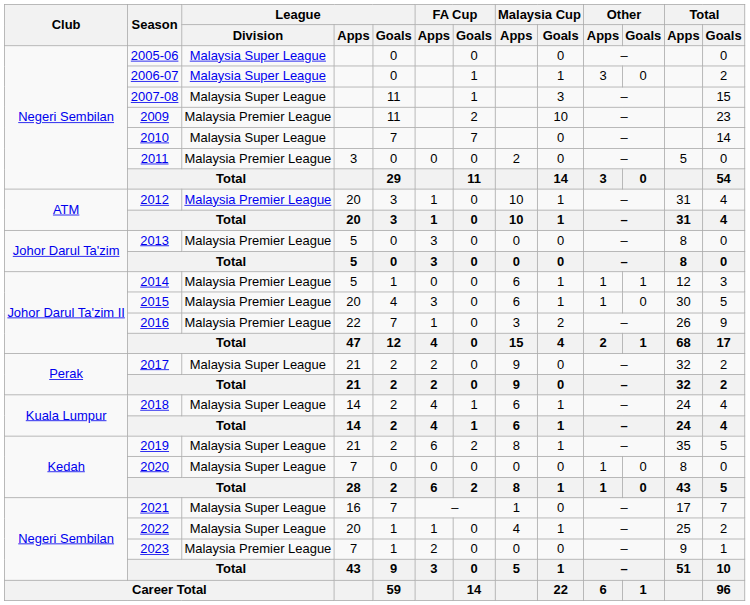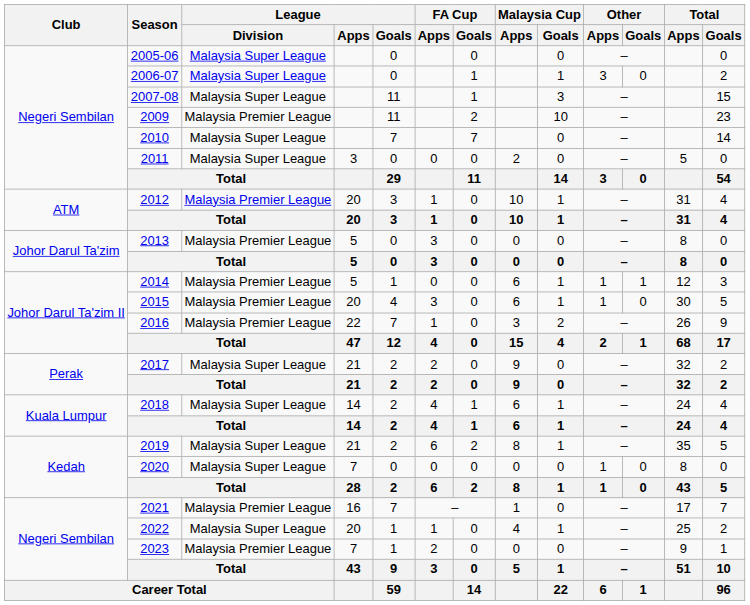 <table class=wikitable style="text-align:center">
 <tr>
 <th rowspan=2>Club</th>
 <th rowspan=2>Season</th>
 <th colspan=3>League</th>
 <th colspan=2>FA Cup</th>
 <th colspan=2>Malaysia Cup</th>
 <th colspan=2>Other</th>
 <th colspan=2>Total</th>
 </tr>
 <tr>
 <th>Division</th>
 <th>Apps</th>
 <th>Goals</th>
 <th>Apps</th>
 <th>Goals</th>
 <th>Apps</th>
 <th>Goals</th>
 <th>Apps</th>
 <th>Goals</th>
 <th>Apps</th>
 <th>Goals</th>
 </tr>
 <tr>
 <td rowspan=7><a href='#'>Negeri Sembilan</a></td>
 <td><a href='#'>2005-06</a></td>
 <td><a href='#'>Malaysia Super League</a></td>
 <td></td>
 <td>0</td>
 <td></td>
 <td>0</td>
 <td></td>
 <td>0</td>
 <td colspan=2>–</td>
 <td></td>
 <td>0</td>
 </tr>
 <tr>
 <td><a href='#'>2006-07</a></td>
 <td><a href='#'>Malaysia Super League</a></td>
 <td></td>
 <td>0</td>
 <td></td>
 <td>1</td>
 <td></td>
 <td>1</td>
 <td>3</td>
 <td>0</td>
 <td></td>
 <td>2</td>
 </tr>
 <tr>
 <td><a href='#'>2007-08</a></td>
 <td>Malaysia Super League</td>
 <td></td>
 <td>11</td>
 <td></td>
 <td>1</td>
 <td></td>
 <td>3</td>
 <td colspan=2>–</td>
 <td></td>
 <td>15</td>
 </tr>
 <tr>
 <td><a href='#'>2009</a></td>
 <td>Malaysia Premier League</td>
 <td></td>
 <td>11</td>
 <td></td>
 <td>2</td>
 <td></td>
 <td>10</td>
 <td colspan=2>–</td>
 <td></td>
 <td>23</td>
 </tr>
 <tr>
 <td><a href='#'>2010</a></td>
 <td>Malaysia Super League</td>
 <td></td>
 <td>7</td>
 <td></td>
 <td>7</td>
 <td></td>
 <td>0</td>
 <td colspan=2>–</td>
 <td></td>
 <td>14</td>
 </tr>
 <tr>
 <td><a href='#'>2011</a></td>
-<td>Malaysia Premier League</td>
+<td>Malaysia Super League</td>
 <td>3</td>
 <td>0</td>
 <td>0</td>
 <td>0</td>
 <td>2</td>
 <td>0</td>
 <td colspan=2>–</td>
 <td>5</td>
 <td>0</td>
 </tr>
 <tr>
 <th colspan="2">Total</th>
 <th></th>
 <th>29</th>
 <th></th>
 <th>11</th>
 <th></th>
 <th>14</th>
 <th>3</th>
 <th>0</th>
 <th></th>
 <th>54</th>
 </tr>
 <tr>
 <td rowspan=2><a href='#'>ATM</a></td>
 <td><a href='#'>2012</a></td>
 <td><a href='#'>Malaysia Premier League</a></td>
 <td>20</td>
 <td>3</td>
 <td>1</td>
 <td>0</td>
 <td>10</td>
 <td>1</td>
 <td colspan=2>–</td>
 <td>31</td>
 <td>4</td>
 </tr>
 <tr>
 <th colspan="2">Total</th>
 <th>20</th>
 <th>3</th>
 <th>1</th>
 <th>0</th>
 <th>10</th>
 <th>1</th>
 <th colspan=2>–</th>
 <th>31</th>
 <th>4</th>
 </tr>
 <tr>
 <td rowspan=2><a href='#'>Johor Darul Ta'zim</a></td>
 <td><a href='#'>2013</a></td>
 <td>Malaysia Premier League</td>
 <td>5</td>
 <td>0</td>
 <td>3</td>
 <td>0</td>
 <td>0</td>
 <td>0</td>
 <td colspan=2>–</td>
 <td>8</td>
 <td>0</td>
 </tr>
 <tr>
 <th colspan="2">Total</th>
 <th>5</th>
 <th>0</th>
 <th>3</th>
 <th>0</th>
 <th>0</th>
 <th>0</th>
 <th colspan=2>–</th>
 <th>8</th>
 <th>0</th>
 </tr>
 <tr>
 <td rowspan=4><a href='#'>Johor Darul Ta'zim II</a></td>
 <td><a href='#'>2014</a></td>
 <td>Malaysia Premier League</td>
 <td>5</td>
 <td>1</td>
 <td>0</td>
 <td>0</td>
 <td>6</td>
 <td>1</td>
 <td>1</td>
 <td>1</td>
 <td>12</td>
 <td>3</td>
 </tr>
 <tr>
 <td><a href='#'>2015</a></td>
 <td>Malaysia Premier League</td>
 <td>20</td>
 <td>4</td>
 <td>3</td>
 <td>0</td>
 <td>6</td>
 <td>1</td>
 <td>1</td>
 <td>0</td>
 <td>30</td>
 <td>5</td>
 </tr>
 <tr>
 <td><a href='#'>2016</a></td>
 <td>Malaysia Premier League</td>
 <td>22</td>
 <td>7</td>
 <td>1</td>
 <td>0</td>
 <td>3</td>
 <td>2</td>
 <td colspan=2>–</td>
 <td>26</td>
 <td>9</td>
 </tr>
 <tr>
 <th colspan="2">Total</th>
 <th>47</th>
 <th>12</th>
 <th>4</th>
 <th>0</th>
 <th>15</th>
 <th>4</th>
 <th>2</th>
 <th>1</th>
 <th>68</th>
 <th>17</th>
 </tr>
 <tr>
 <td rowspan=2><a href='#'>Perak</a></td>
 <td><a href='#'>2017</a></td>
 <td>Malaysia Super League</td>
 <td>21</td>
 <td>2</td>
 <td>2</td>
 <td>0</td>
 <td>9</td>
 <td>0</td>
 <td colspan=2>–</td>
 <td>32</td>
 <td>2</td>
 </tr>
 <tr>
 <th colspan="2">Total</th>
 <th>21</th>
 <th>2</th>
 <th>2</th>
 <th>0</th>
 <th>9</th>
 <th>0</th>
 <th colspan=2>–</th>
 <th>32</th>
 <th>2</th>
 </tr>
 <tr>
 <td rowspan=2><a href='#'>Kuala Lumpur</a></td>
 <td><a href='#'>2018</a></td>
 <td>Malaysia Super League</td>
 <td>14</td>
 <td>2</td>
 <td>4</td>
 <td>1</td>
 <td>6</td>
 <td>1</td>
 <td colspan=2>–</td>
 <td>24</td>
 <td>4</td>
 </tr>
 <tr>
 <th colspan="2">Total</th>
 <th>14</th>
 <th>2</th>
 <th>4</th>
 <th>1</th>
 <th>6</th>
 <th>1</th>
 <th colspan=2>–</th>
 <th>24</th>
 <th>4</th>
 </tr>
 <tr>
 <td rowspan=3><a href='#'>Kedah</a></td>
 <td><a href='#'>2019</a></td>
 <td>Malaysia Super League</td>
 <td>21</td>
 <td>2</td>
 <td>6</td>
 <td>2</td>
 <td>8</td>
 <td>1</td>
 <td colspan=2>–</td>
 <td>35</td>
 <td>5</td>
 </tr>
 <tr>
 <td><a href='#'>2020</a></td>
 <td>Malaysia Super League</td>
 <td>7</td>
 <td>0</td>
 <td>0</td>
 <td>0</td>
 <td>0</td>
 <td>0</td>
 <td>1</td>
 <td>0</td>
 <td>8</td>
 <td>0</td>
 </tr>
 <tr>
 <th colspan="2">Total</th>
 <th>28</th>
 <th>2</th>
 <th>6</th>
 <th>2</th>
 <th>8</th>
 <th>1</th>
 <th>1</th>
 <th>0</th>
 <th>43</th>
 <th>5</th>
 </tr>
 <tr>
 <td rowspan=4><a href='#'>Negeri Sembilan</a></td>
 <td><a href='#'>2021</a></td>
-<td>Malaysia Super League</td>
+<td>Malaysia Premier League</td>
 <td>16</td>
 <td>7</td>
 <td colspan=2>–</td>
 <td>1</td>
 <td>0</td>
 <td colspan=2>–</td>
 <td>17</td>
 <td>7</td>
 </tr>
 <tr>
 <td><a href='#'>2022</a></td>
 <td>Malaysia Super League</td>
 <td>20</td>
 <td>1</td>
 <td>1</td>
 <td>0</td>
 <td>4</td>
 <td>1</td>
 <td colspan=2>–</td>
 <td>25</td>
 <td>2</td>
 </tr>
 <tr>
 <td><a href='#'>2023</a></td>
 <td>Malaysia Premier League</td>
 <td>7</td>
 <td>1</td>
 <td>2</td>
 <td>0</td>
 <td>0</td>
 <td>0</td>
 <td colspan=2>–</td>
 <td>9</td>
 <td>1</td>
 </tr>
 <tr>
 <th colspan="2">Total</th>
 <th>43</th>
 <th>9</th>
 <th>3</th>
 <th>0</th>
 <th>5</th>
 <th>1</th>
 <th colspan=2>–</th>
 <th>51</th>
 <th>10</th>
 </tr>
 <tr>
 <th colspan="3">Career Total</th>
 <th></th>
 <th>59</th>
 <th></th>
 <th>14</th>
 <th></th>
 <th>22</th>
 <th>6</th>
 <th>1</th>
 <th></th>
 <th>96</th>
 </tr>
 </table>
